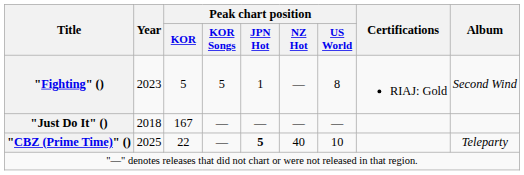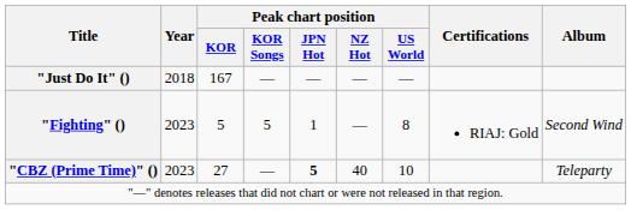 <table class="wikitable plainrowheaders" style="text-align:center;">
 <tr>
 <th scope="col" rowspan="2">Title</th>
 <th scope="col" rowspan="2">Year</th>
 <th scope="col" colspan="5">Peak chart position</th>
 <th scope="col" rowspan="2">Certifications</th>
 <th scope="col" rowspan="2">Album</th>
 </tr>
 <tr>
 <th scope="col" style="width:3em;font-size:90%"><a href='#'>KOR</a><br></th>
 <th scope="col" style="width:3em;font-size:90%"><a href='#'>KOR Songs</a><br></th>
 <th scope="col" style="width:3em;font-size:90%"><a href='#'>JPN<br>Hot</a><br></th>
 <th scope="col" style="width:3em;font-size:90%"><a href='#'>NZ<br>Hot</a><br></th>
 <th scope="col" style="width:3em;font-size:90%"><a href='#'>US<br>World</a><br></th>
 </tr>
 <tr>
+<th scope="row">"Just Do It" ()</th>
+<td>2018</td>
+<td>167</td>
+<td>—</td>
+<td>—</td>
+<td>—</td>
+<td>—</td>
+<td></td>
+<td></td>
+</tr>
+<tr>
 <th scope="row">"<a href='#'>Fighting</a>" ()<br></th>
 <td>2023</td>
 <td>5</td>
 <td>5</td>
 <td>1</td>
 <td>—</td>
 <td>8</td>
 <td><br><ul><li>RIAJ: Gold </li></ul></td>
 <td><em>Second Wind</em></td>
 </tr>
 <tr>
-<th scope="row">"Just Do It" ()</th>
-<td>2018</td>
-<td>167</td>
-<td>—</td>
-<td>—</td>
-<td>—</td>
-<td>—</td>
-<td></td>
-<td></td>
-</tr>
-<tr>
 <th scope="row">"<a href='#'>CBZ (Prime Time)</a>" ()</th>
-<td>2025</td>
-<td>22</td>
+<td>2023</td>
+<td>27</td>
 <td>—</td>
 <td><strong>5</strong></td>
 <td>40</td>
 <td>10</td>
 <td></td>
 <td><em>Teleparty</em></td>
 </tr>
 <tr>
 <td colspan="9" style="font-size:85%">"—" denotes releases that did not chart or were not released in that region.</td>
 </tr>
 </table>
